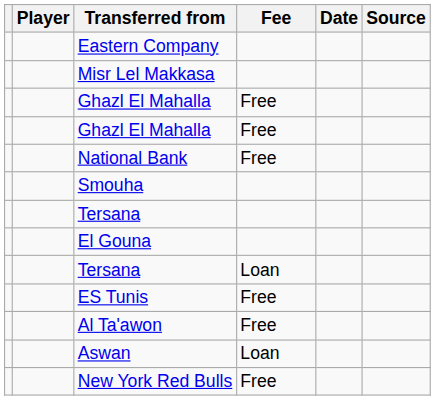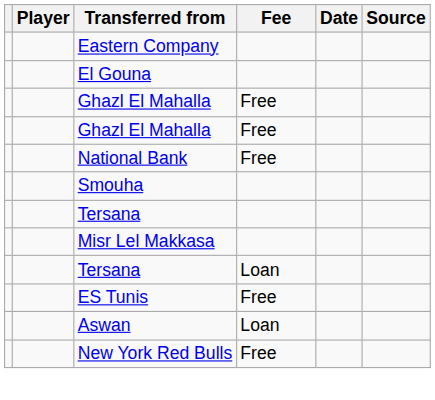 <table class="wikitable plainrowheaders sortable">
 <tr>
 <th></th>
 <th scope="col">Player</th>
 <th>Transferred from</th>
 <th style="width: 65px;">Fee</th>
 <th scope="col">Date</th>
 <th scope="col">Source</th>
 </tr>
 <tr>
 <td align="center"></td>
 <td></td>
 <td> <a href='#'>Eastern Company</a></td>
 <td></td>
 <td></td>
 <td></td>
 </tr>
 <tr>
 <td align="center"></td>
 <td></td>
-<td> <a href='#'>Misr Lel Makkasa</a></td>
+<td> <a href='#'>El Gouna</a></td>
 <td></td>
 <td></td>
 <td></td>
 </tr>
 <tr>
 <td align="center"></td>
 <td></td>
 <td> <a href='#'>Ghazl El Mahalla</a></td>
 <td>Free</td>
 <td></td>
 <td></td>
 </tr>
 <tr>
 <td align="center"></td>
 <td></td>
 <td> <a href='#'>Ghazl El Mahalla</a></td>
 <td>Free</td>
 <td></td>
 <td></td>
 </tr>
 <tr>
 <td align="center"></td>
 <td></td>
 <td> <a href='#'>National Bank</a></td>
 <td>Free</td>
 <td></td>
 <td></td>
 </tr>
 <tr>
 <td align="center"></td>
 <td></td>
 <td> <a href='#'>Smouha</a></td>
 <td></td>
 <td></td>
 <td></td>
 </tr>
 <tr>
 <td align="center"></td>
 <td></td>
 <td> <a href='#'>Tersana</a></td>
 <td></td>
 <td></td>
 <td></td>
 </tr>
 <tr>
 <td align="center"></td>
 <td></td>
-<td> <a href='#'>El Gouna</a></td>
+<td> <a href='#'>Misr Lel Makkasa</a></td>
 <td></td>
 <td></td>
 <td></td>
 </tr>
 <tr>
 <td align="center"></td>
 <td></td>
 <td> <a href='#'>Tersana</a></td>
 <td>Loan</td>
 <td></td>
 <td></td>
 </tr>
 <tr>
 <td align="center"></td>
 <td></td>
 <td> <a href='#'>ES Tunis</a></td>
 <td>Free</td>
 <td></td>
 <td></td>
 </tr>
 <tr>
 <td align="center"></td>
 <td></td>
-<td> <a href='#'>Al Ta'awon</a></td>
-<td>Free</td>
-<td></td>
-<td></td>
-</tr>
-<tr>
-<td align="center"></td>
-<td></td>
 <td> <a href='#'>Aswan</a></td>
 <td>Loan</td>
 <td></td>
 <td></td>
 </tr>
 <tr>
 <td align="center"></td>
 <td></td>
 <td> <a href='#'>New York Red Bulls</a></td>
 <td>Free</td>
 <td></td>
 <td></td>
 </tr>
 </table>
